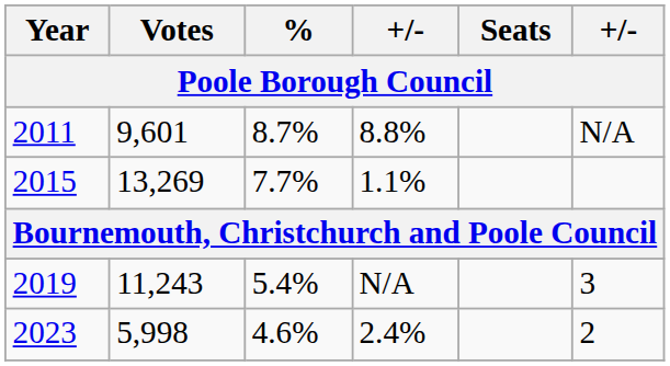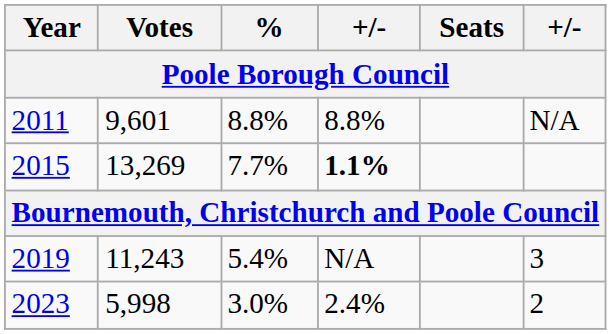 <table class="wikitable">
 <tr>
 <th>Year</th>
 <th>Votes</th>
 <th>%</th>
 <th>+/-</th>
 <th>Seats</th>
 <th>+/-</th>
 </tr>
 <tr>
 <th colspan="6"><a href='#'>Poole Borough Council</a></th>
 </tr>
 <tr>
 <td><a href='#'>2011</a></td>
 <td>9,601</td>
-<td>8.7%</td>
+<td>8.8%</td>
 <td>8.8%</td>
 <td></td>
 <td>N/A</td>
 </tr>
 <tr>
 <td><a href='#'>2015</a></td>
 <td>13,269</td>
 <td>7.7%</td>
-<td>1.1%</td>
+<td><strong>1.1%</strong></td>
 <td></td>
 <td></td>
 </tr>
 <tr>
 <th colspan="6"><a href='#'>Bournemouth, Christchurch and Poole Council</a></th>
 </tr>
 <tr>
 <td><a href='#'>2019</a></td>
 <td>11,243</td>
 <td>5.4%</td>
 <td>N/A</td>
 <td></td>
 <td>3</td>
 </tr>
 <tr>
 <td><a href='#'>2023</a></td>
 <td>5,998</td>
-<td>4.6%</td>
+<td>3.0%</td>
 <td> 2.4%</td>
 <td></td>
 <td>2</td>
 </tr>
 </table>
